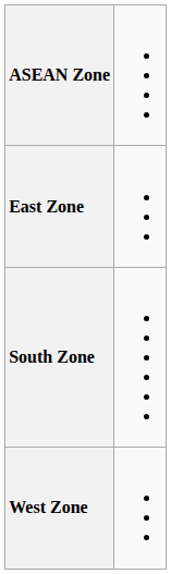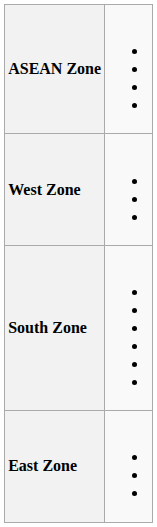 <table class="wikitable">
 <tr>
 </tr>
 <tr>
 <th style="text-align: left;">ASEAN Zone</th>
 <td valign=top><br><ul><li></li><li></li><li></li><li></li></ul></td>
 </tr>
 <tr>
-<th style="text-align: left;">East Zone</th>
+<th style="text-align: left;">West Zone</th>
 <td valign=top><br><ul><li></li><li></li><li></li></ul></td>
 </tr>
 <tr>
 <th style="text-align: left;">South Zone</th>
 <td valign=top><br><ul><li></li><li></li><li></li><li></li><li></li><li></li></ul></td>
 </tr>
 <tr>
-<th style="text-align: left;">West Zone</th>
+<th style="text-align: left;">East Zone</th>
 <td valign=top><br><ul><li></li><li></li><li></li></ul></td>
 </tr>
 </table>
